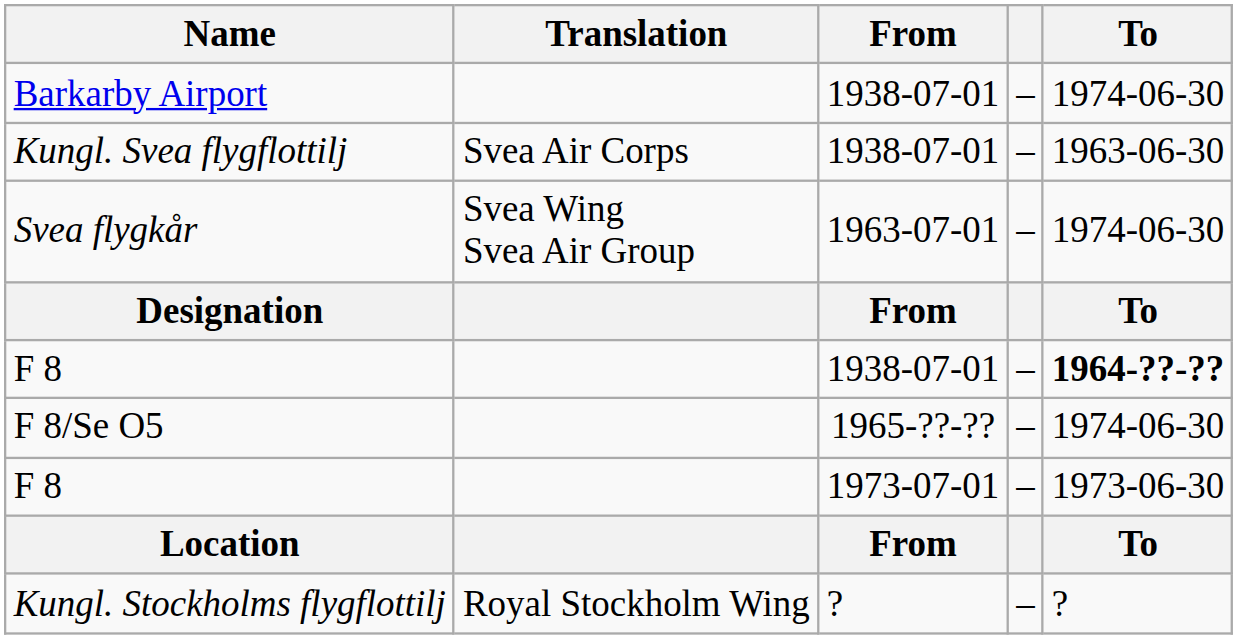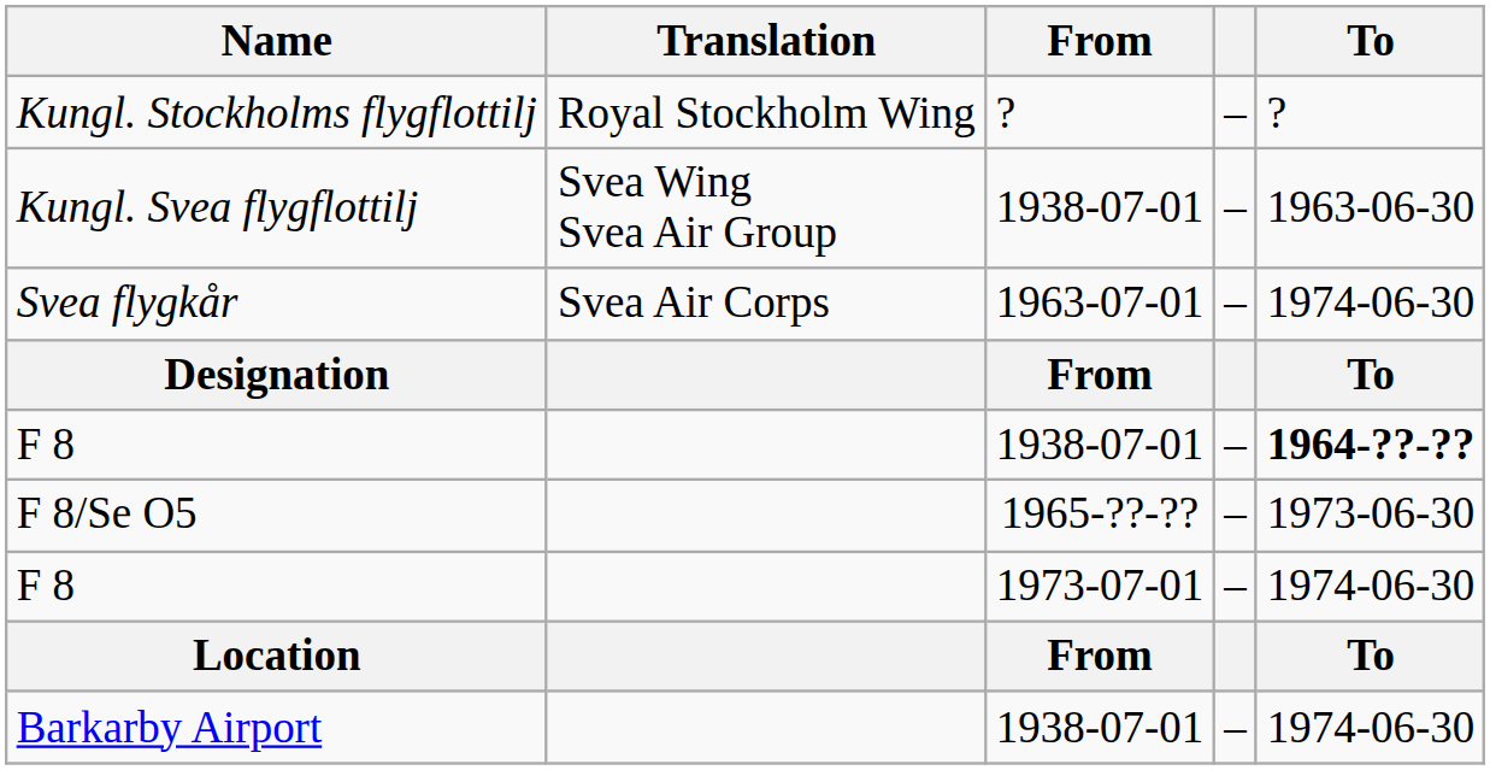 <table class="wikitable">
 <tr>
 <th style="font-weight:bold;">Name</th>
 <th style="font-weight:bold;">Translation</th>
 <th style="text-align: center; font-weight:bold;">From</th>
 <th></th>
 <th style="text-align: center; font-weight:bold;">To</th>
 </tr>
 <tr>
-<td><a href='#'>Barkarby Airport</a></td>
-<td></td>
-<td style="text-align: center;">1938-07-01</td>
-<td style="text-align: center;">–</td>
-<td style="text-align: center;">1974-06-30</td>
+<td style="font-style:italic;">Kungl. Stockholms flygflottilj</td>
+<td>Royal Stockholm Wing</td>
+<td>?</td>
+<td>–</td>
+<td>?</td>
 </tr>
 <tr>
 <td style="font-style:italic;">Kungl. Svea flygflottilj</td>
-<td>Svea Air Corps</td>
+<td>Svea Wing<br>Svea Air Group</td>
 <td>1938-07-01</td>
 <td>–</td>
 <td>1963-06-30</td>
 </tr>
 <tr>
 <td style="font-style:italic;">Svea flygkår</td>
-<td>Svea Wing<br>Svea Air Group</td>
+<td>Svea Air Corps</td>
 <td>1963-07-01</td>
 <td>–</td>
 <td>1974-06-30</td>
 </tr>
 <tr>
 <th style="font-weight:bold;">Designation</th>
 <th style="font-weight:bold;"></th>
 <th style="text-align: center; font-weight:bold;">From</th>
 <th></th>
 <th style="text-align: center; font-weight:bold;">To</th>
 </tr>
 <tr>
 <td>F 8</td>
 <td></td>
 <td style="text-align: center;">1938-07-01</td>
 <td style="text-align: center;">–</td>
 <td style="text-align: center;"><strong>1964-??-??</strong></td>
 </tr>
 <tr>
 <td>F 8/Se O5</td>
 <td></td>
 <td style="text-align: center;">1965-??-??</td>
 <td style="text-align: center;">–</td>
-<td style="text-align: center;">1974-06-30</td>
+<td style="text-align: center;">1973-06-30</td>
 </tr>
 <tr>
 <td>F 8</td>
 <td></td>
 <td style="text-align: center;">1973-07-01</td>
 <td style="text-align: center;">–</td>
-<td style="text-align: center;">1973-06-30</td>
+<td style="text-align: center;">1974-06-30</td>
 </tr>
 <tr>
 <th style="font-weight:bold;">Location</th>
 <th style="font-weight:bold;"></th>
 <th style="text-align: center; font-weight:bold;">From</th>
 <th></th>
 <th style="text-align: center; font-weight:bold;">To</th>
 </tr>
 <tr>
-<td style="font-style:italic;">Kungl. Stockholms flygflottilj</td>
-<td>Royal Stockholm Wing</td>
-<td>?</td>
-<td>–</td>
-<td>?</td>
+<td><a href='#'>Barkarby Airport</a></td>
+<td></td>
+<td style="text-align: center;">1938-07-01</td>
+<td style="text-align: center;">–</td>
+<td style="text-align: center;">1974-06-30</td>
 </tr>
 </table>
